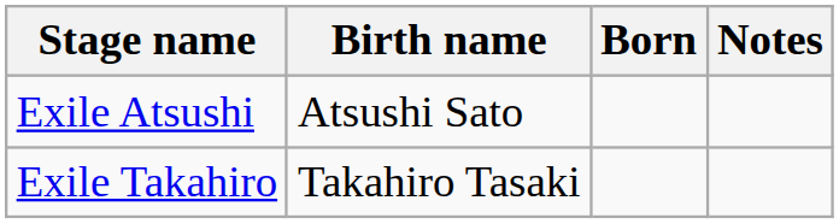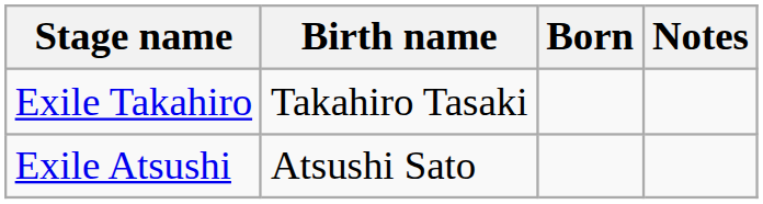 <table class="wikitable sortable">
 <tr>
 <th>Stage name</th>
 <th>Birth name</th>
 <th>Born</th>
 <th>Notes</th>
 </tr>
 <tr>
+<td><a href='#'>Exile Takahiro</a></td>
+<td>Takahiro Tasaki</td>
+<td></td>
+<td></td>
+</tr>
+<tr>
 <td><a href='#'>Exile Atsushi</a></td>
 <td>Atsushi Sato</td>
 <td></td>
 <td></td>
 </tr>
-<tr>
-<td><a href='#'>Exile Takahiro</a></td>
-<td>Takahiro Tasaki</td>
-<td></td>
-<td></td>
-</tr>
 </table>
